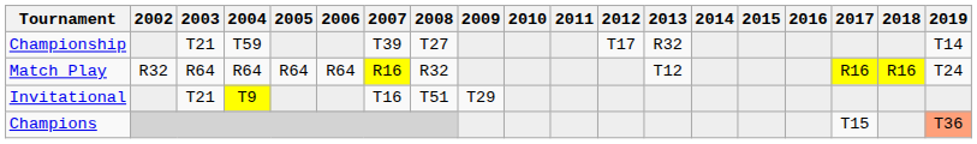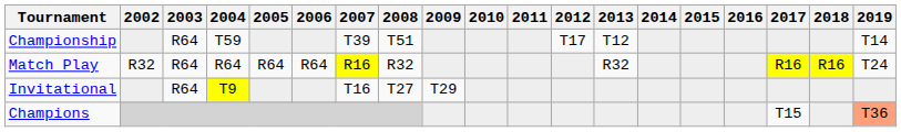 <table class="wikitable" style="text-align:center;">
 <tr>
 <th>Tournament</th>
 <th>2002</th>
 <th>2003</th>
 <th>2004</th>
 <th>2005</th>
 <th>2006</th>
 <th>2007</th>
 <th>2008</th>
 <th>2009</th>
 <th>2010</th>
 <th>2011</th>
 <th>2012</th>
 <th>2013</th>
 <th>2014</th>
 <th>2015</th>
 <th>2016</th>
 <th>2017</th>
 <th>2018</th>
 <th>2019</th>
 </tr>
 <tr>
 <td align="left"><a href='#'>Championship</a></td>
 <td style="background:#eeeeee;"></td>
-<td>T21</td>
+<td>R64</td>
 <td>T59</td>
 <td style="background:#eeeeee;"></td>
 <td style="background:#eeeeee;"></td>
 <td>T39</td>
-<td>T27</td>
+<td>T51</td>
 <td style="background:#eeeeee;"></td>
 <td style="background:#eeeeee;"></td>
 <td style="background:#eeeeee;"></td>
 <td>T17</td>
-<td>R32</td>
+<td>T12</td>
 <td style="background:#eeeeee;"></td>
 <td style="background:#eeeeee;"></td>
 <td style="background:#eeeeee;"></td>
 <td style="background:#eeeeee;"></td>
 <td style="background:#eeeeee;"></td>
 <td>T14</td>
 </tr>
 <tr>
 <td align="left"><a href='#'>Match Play</a></td>
 <td>R32</td>
 <td>R64</td>
 <td>R64</td>
 <td>R64</td>
 <td>R64</td>
 <td style="background:yellow;">R16</td>
 <td>R32</td>
 <td style="background:#eeeeee;"></td>
 <td style="background:#eeeeee;"></td>
 <td style="background:#eeeeee;"></td>
 <td style="background:#eeeeee;"></td>
-<td>T12</td>
+<td>R32</td>
 <td style="background:#eeeeee;"></td>
 <td style="background:#eeeeee;"></td>
 <td style="background:#eeeeee;"></td>
 <td style="background:yellow;">R16</td>
 <td style="background:yellow;">R16</td>
 <td>T24</td>
 </tr>
 <tr>
 <td align="left"><a href='#'>Invitational</a></td>
 <td style="background:#eeeeee;"></td>
-<td>T21</td>
+<td>R64</td>
 <td style="background:yellow;">T9</td>
 <td style="background:#eeeeee;"></td>
 <td style="background:#eeeeee;"></td>
 <td>T16</td>
-<td>T51</td>
+<td>T27</td>
 <td>T29</td>
 <td style="background:#eeeeee;"></td>
 <td style="background:#eeeeee;"></td>
 <td style="background:#eeeeee;"></td>
 <td style="background:#eeeeee;"></td>
 <td style="background:#eeeeee;"></td>
 <td style="background:#eeeeee;"></td>
 <td style="background:#eeeeee;"></td>
 <td style="background:#eeeeee;"></td>
 <td style="background:#eeeeee;"></td>
 <td style="background:#eeeeee;"></td>
 </tr>
 <tr>
 <td align="left"><a href='#'>Champions</a></td>
 <td colspan=7 style="background:#D3D3D3;"></td>
 <td style="background:#eeeeee;"></td>
 <td style="background:#eeeeee;"></td>
 <td style="background:#eeeeee;"></td>
 <td style="background:#eeeeee;"></td>
 <td style="background:#eeeeee;"></td>
 <td style="background:#eeeeee;"></td>
 <td style="background:#eeeeee;"></td>
 <td style="background:#eeeeee;"></td>
 <td>T15</td>
 <td style="background:#eeeeee;"></td>
 <td style="background: lightsalmon;">T36</td>
 </tr>
 </table>
